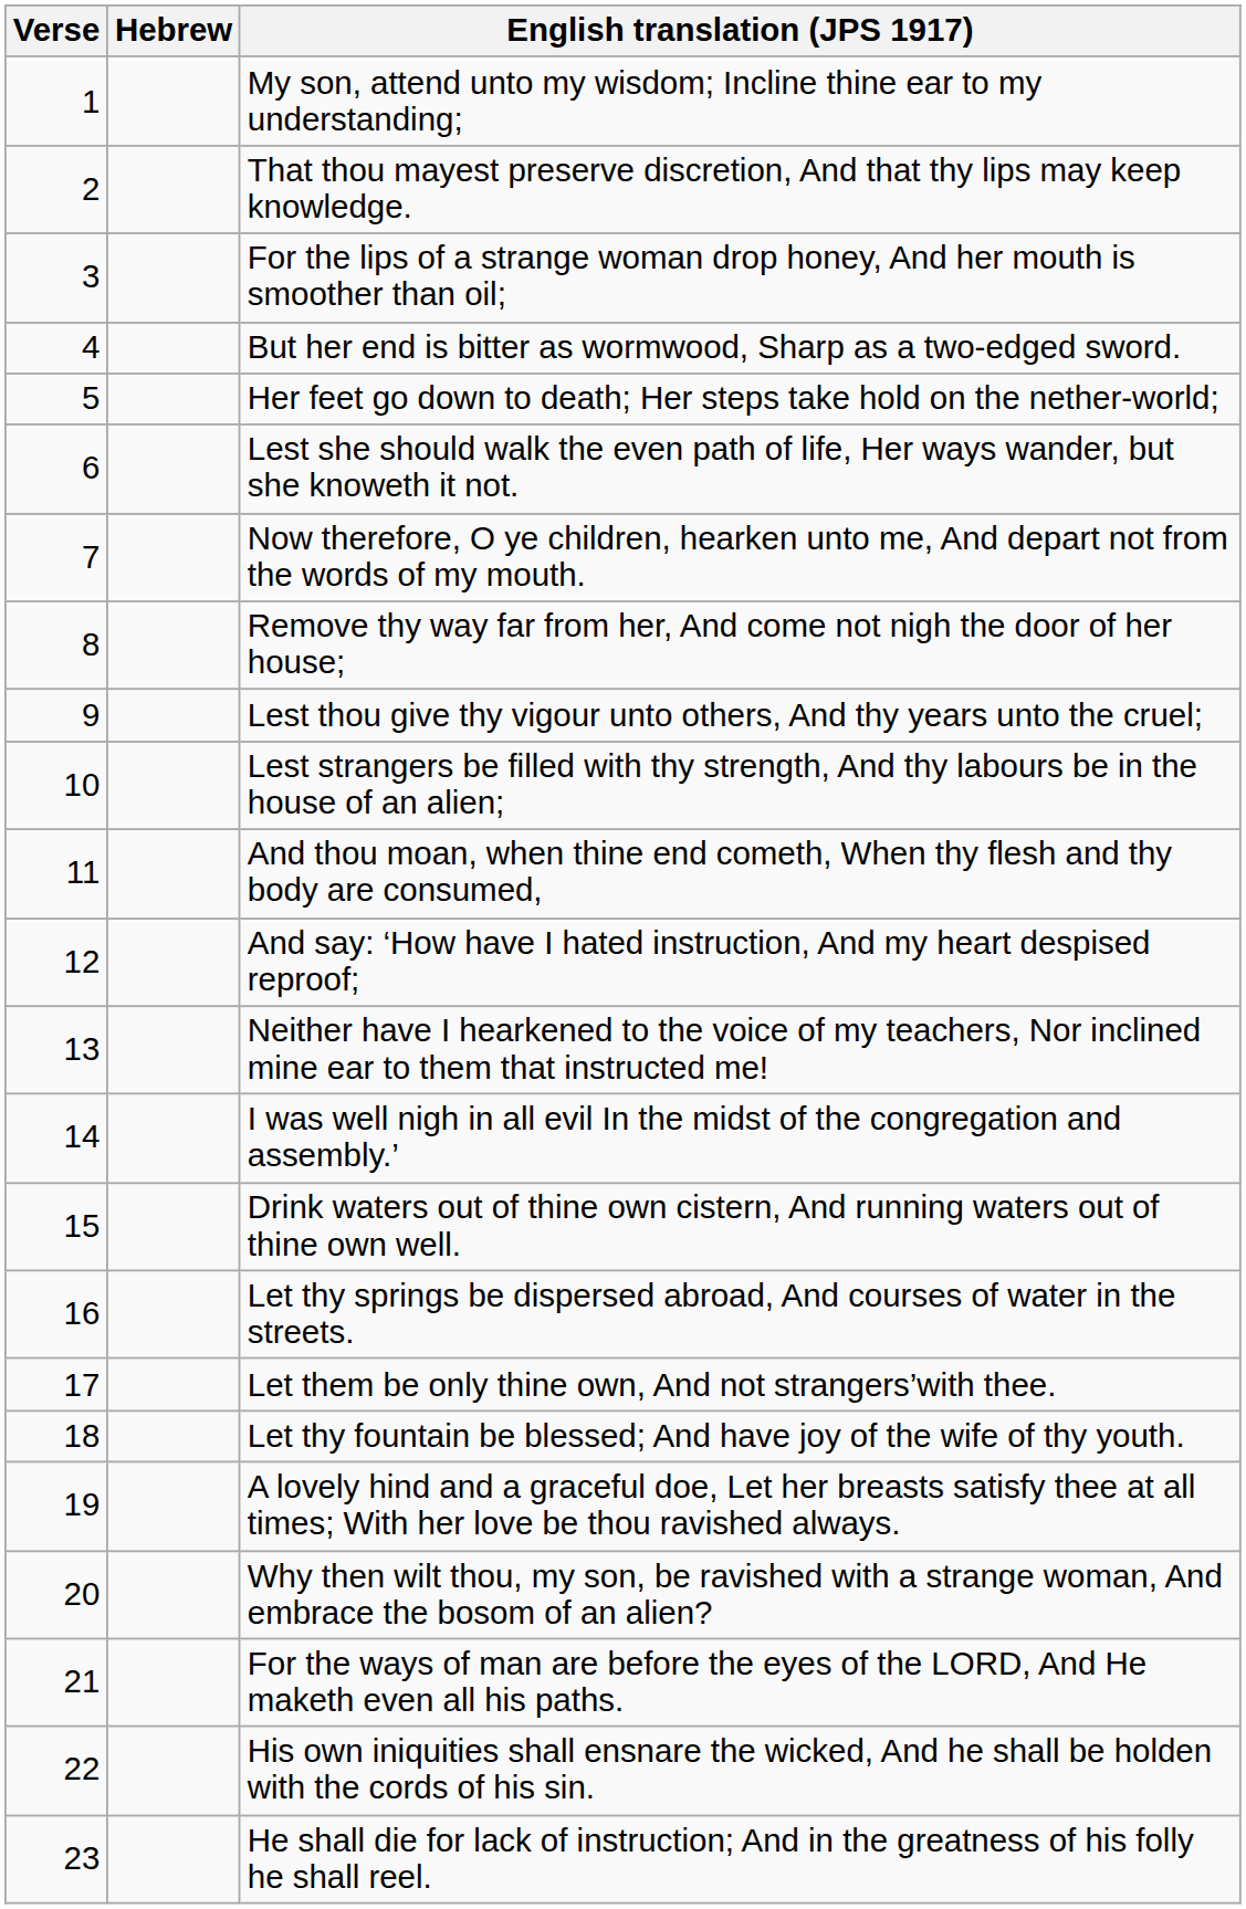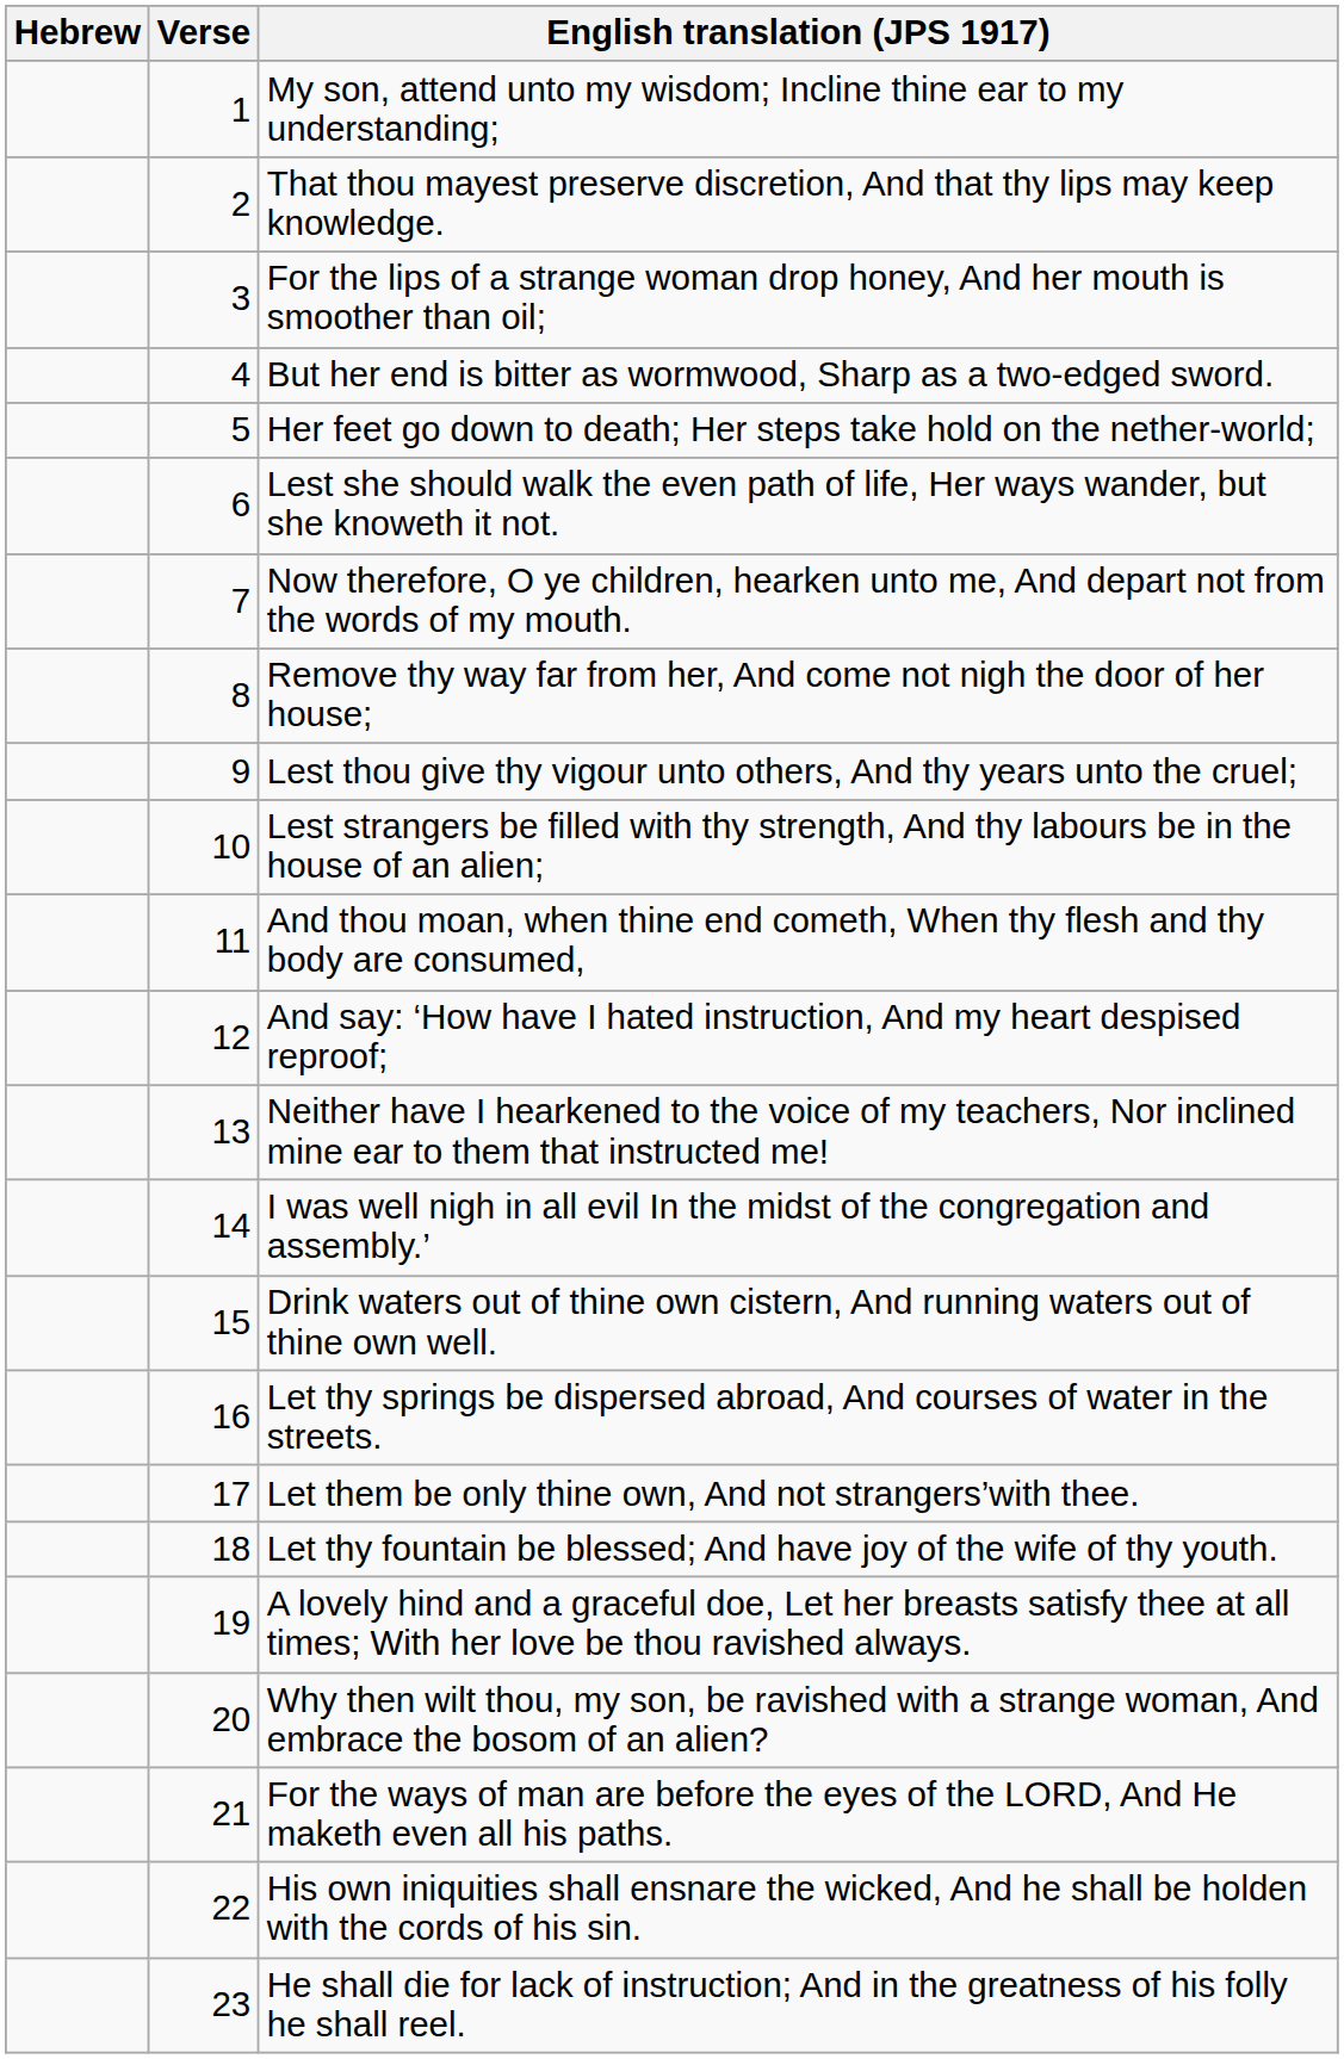 <table class="wikitable">
 <tr>
+<th>Hebrew</th>
 <th>Verse</th>
-<th>Hebrew</th>
 <th>English translation (JPS 1917)</th>
 </tr>
 <tr>
+<td style="text-align:right"></td>
 <td style="text-align:right">1</td>
-<td style="text-align:right"></td>
 <td>My son, attend unto my wisdom; Incline thine ear to my understanding;</td>
 </tr>
 <tr>
+<td style="text-align:right"></td>
 <td style="text-align:right">2</td>
-<td style="text-align:right"></td>
 <td>That thou mayest preserve discretion, And that thy lips may keep knowledge.</td>
 </tr>
 <tr>
+<td style="text-align:right"></td>
 <td style="text-align:right">3</td>
-<td style="text-align:right"></td>
 <td>For the lips of a strange woman drop honey, And her mouth is smoother than oil;</td>
 </tr>
 <tr>
+<td style="text-align:right"></td>
 <td style="text-align:right">4</td>
-<td style="text-align:right"></td>
 <td>But her end is bitter as wormwood, Sharp as a two-edged sword.</td>
 </tr>
 <tr>
+<td style="text-align:right"></td>
 <td style="text-align:right">5</td>
-<td style="text-align:right"></td>
 <td>Her feet go down to death; Her steps take hold on the nether-world;</td>
 </tr>
 <tr>
+<td style="text-align:right"></td>
 <td style="text-align:right">6</td>
-<td style="text-align:right"></td>
 <td>Lest she should walk the even path of life, Her ways wander, but she knoweth it not.</td>
 </tr>
 <tr>
+<td style="text-align:right"></td>
 <td style="text-align:right">7</td>
-<td style="text-align:right"></td>
 <td>Now therefore, O ye children, hearken unto me, And depart not from the words of my mouth.</td>
 </tr>
 <tr>
+<td style="text-align:right"></td>
 <td style="text-align:right">8</td>
-<td style="text-align:right"></td>
 <td>Remove thy way far from her, And come not nigh the door of her house;</td>
 </tr>
 <tr>
+<td style="text-align:right"></td>
 <td style="text-align:right">9</td>
-<td style="text-align:right"></td>
 <td>Lest thou give thy vigour unto others, And thy years unto the cruel;</td>
 </tr>
 <tr>
+<td style="text-align:right"></td>
 <td style="text-align:right">10</td>
-<td style="text-align:right"></td>
 <td>Lest strangers be filled with thy strength, And thy labours be in the house of an alien;</td>
 </tr>
 <tr>
+<td style="text-align:right"></td>
 <td style="text-align:right">11</td>
-<td style="text-align:right"></td>
 <td>And thou moan, when thine end cometh, When thy flesh and thy body are consumed,</td>
 </tr>
 <tr>
+<td style="text-align:right"></td>
 <td style="text-align:right">12</td>
-<td style="text-align:right"></td>
 <td>And say: ‘How have I hated instruction, And my heart despised reproof;</td>
 </tr>
 <tr>
+<td style="text-align:right"></td>
 <td style="text-align:right">13</td>
-<td style="text-align:right"></td>
 <td>Neither have I hearkened to the voice of my teachers, Nor inclined mine ear to them that instructed me!</td>
 </tr>
 <tr>
+<td style="text-align:right"></td>
 <td style="text-align:right">14</td>
-<td style="text-align:right"></td>
 <td>I was well nigh in all evil In the midst of the congregation and assembly.’</td>
 </tr>
 <tr>
+<td style="text-align:right"></td>
 <td style="text-align:right">15</td>
-<td style="text-align:right"></td>
 <td>Drink waters out of thine own cistern, And running waters out of thine own well.</td>
 </tr>
 <tr>
+<td style="text-align:right"></td>
 <td style="text-align:right">16</td>
-<td style="text-align:right"></td>
 <td>Let thy springs be dispersed abroad, And courses of water in the streets.</td>
 </tr>
 <tr>
+<td style="text-align:right"></td>
 <td style="text-align:right">17</td>
-<td style="text-align:right"></td>
 <td>Let them be only thine own, And not strangers’with thee.</td>
 </tr>
 <tr>
+<td style="text-align:right"></td>
 <td style="text-align:right">18</td>
-<td style="text-align:right"></td>
 <td>Let thy fountain be blessed; And have joy of the wife of thy youth.</td>
 </tr>
 <tr>
+<td style="text-align:right"></td>
 <td style="text-align:right">19</td>
-<td style="text-align:right"></td>
 <td>A lovely hind and a graceful doe, Let her breasts satisfy thee at all times; With her love be thou ravished always.</td>
 </tr>
 <tr>
+<td style="text-align:right"></td>
 <td style="text-align:right">20</td>
-<td style="text-align:right"></td>
 <td>Why then wilt thou, my son, be ravished with a strange woman, And embrace the bosom of an alien?</td>
 </tr>
 <tr>
+<td style="text-align:right"></td>
 <td style="text-align:right">21</td>
-<td style="text-align:right"></td>
 <td>For the ways of man are before the eyes of the LORD, And He maketh even all his paths.</td>
 </tr>
 <tr>
+<td style="text-align:right"></td>
 <td style="text-align:right">22</td>
-<td style="text-align:right"></td>
 <td>His own iniquities shall ensnare the wicked, And he shall be holden with the cords of his sin.</td>
 </tr>
 <tr>
+<td style="text-align:right"></td>
 <td style="text-align:right">23</td>
-<td style="text-align:right"></td>
 <td>He shall die for lack of instruction; And in the greatness of his folly he shall reel.</td>
 </tr>
 </table>
